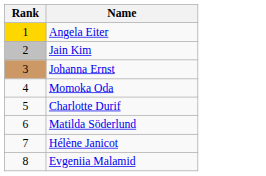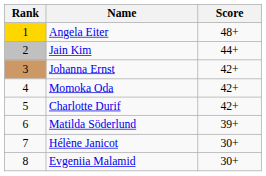 <table class="wikitable">
 <tr>
 <th width = "50">Rank</th>
 <th width = "200">Name</th>
+<th width = "80">Score</th>
 </tr>
 <tr>
 <td align="center" style="background: gold">1</td>
 <td> <a href='#'>Angela Eiter</a></td>
+<td align="center">48+</td>
 </tr>
 <tr>
 <td align="center" style="background: silver">2</td>
 <td> <a href='#'>Jain Kim</a></td>
+<td align="center">44+</td>
 </tr>
 <tr>
 <td align="center" style="background: #cc9966">3</td>
 <td> <a href='#'>Johanna Ernst</a></td>
+<td align="center">42+</td>
 </tr>
 <tr>
 <td align="center">4</td>
 <td> <a href='#'>Momoka Oda</a></td>
+<td align="center">42+</td>
 </tr>
 <tr>
 <td align="center">5</td>
 <td> <a href='#'>Charlotte Durif</a></td>
+<td align="center">42+</td>
 </tr>
 <tr>
 <td align="center">6</td>
 <td> <a href='#'>Matilda Söderlund</a></td>
+<td align="center">39+</td>
 </tr>
 <tr>
 <td align="center">7</td>
 <td> <a href='#'>Hélène Janicot</a></td>
+<td align="center">30+</td>
 </tr>
 <tr>
 <td align="center">8</td>
 <td> <a href='#'>Evgeniia Malamid</a></td>
+<td align="center">30+</td>
 </tr>
 </table>
